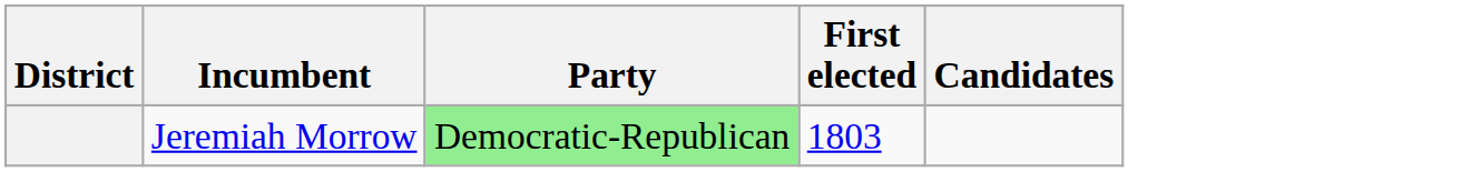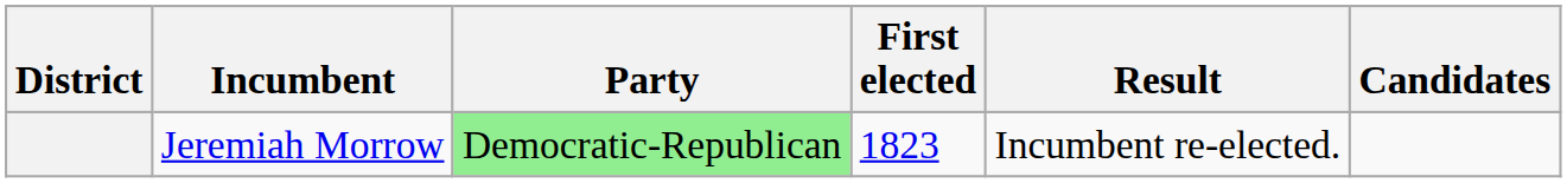 <table class=wikitable>
 <tr valign=bottom>
 <th>District</th>
 <th>Incumbent</th>
 <th>Party</th>
 <th>First<br>elected</th>
+<th>Result</th>
 <th>Candidates</th>
 </tr>
 <tr>
 <th></th>
 <td><a href='#'>Jeremiah Morrow</a></td>
 <td style="background: lightgreen;">Democratic-Republican</td>
-<td><a href='#'>1803</a></td>
+<td><a href='#'>1823</a></td>
+<td>Incumbent re-elected.</td>
 <td nowrap></td>
 </tr>
 </table>
